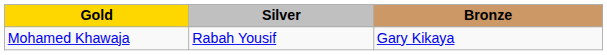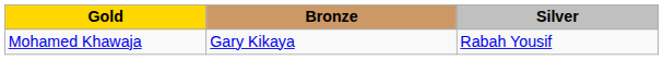 <table class="wikitable" style="text-align:left">
 <tr align="center">
 <td width=200 bgcolor=gold><strong>Gold</strong></td>
+<td width=250 bgcolor=CC9966><strong>Bronze</strong></td>
 <td width=200 bgcolor=silver><strong>Silver</strong></td>
-<td width=250 bgcolor=CC9966><strong>Bronze</strong></td>
 </tr>
 <tr>
 <td><a href='#'>Mohamed Khawaja</a><br><em></em></td>
+<td><a href='#'>Gary Kikaya</a><br><em></em></td>
 <td><a href='#'>Rabah Yousif</a><br><em></em></td>
-<td><a href='#'>Gary Kikaya</a><br><em></em></td>
 </tr>
 </table>
